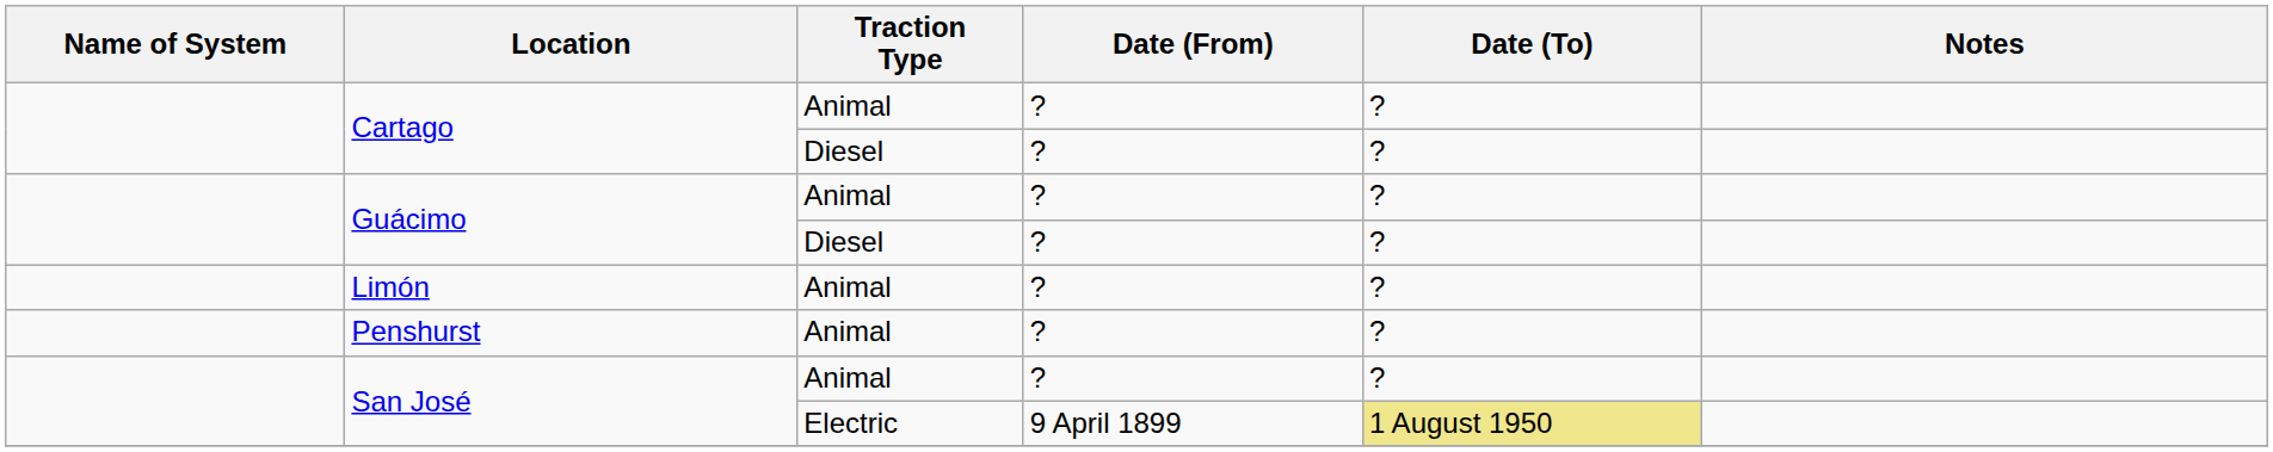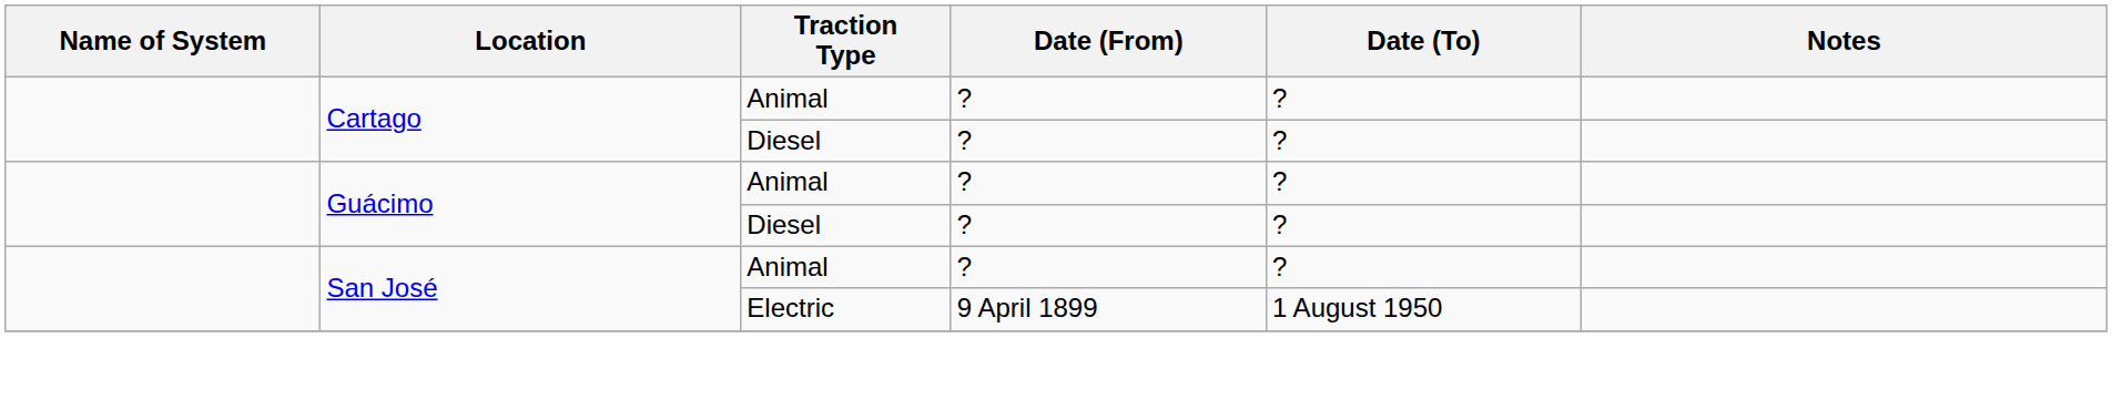 <table class="wikitable" width=100%>
 <tr>
 <th width=15%>Name of System</th>
 <th width=20%>Location</th>
 <th width=10%>Traction<br>Type</th>
 <th width=15%>Date (From)</th>
 <th width=15%>Date (To)</th>
 <th width=25%>Notes</th>
 </tr>
 <tr>
 <td rowspan="2"> </td>
 <td rowspan="2"><a href='#'>Cartago</a></td>
 <td>Animal</td>
 <td>?</td>
 <td>?</td>
 <td> </td>
 </tr>
 <tr>
 <td>Diesel</td>
 <td>?</td>
 <td>?</td>
 <td> </td>
 </tr>
 <tr>
 <td rowspan="2"> </td>
 <td rowspan="2"><a href='#'>Guácimo</a></td>
 <td>Animal</td>
 <td>?</td>
 <td>?</td>
 <td> </td>
 </tr>
 <tr>
 <td>Diesel</td>
 <td>?</td>
 <td>?</td>
 <td> </td>
 </tr>
 <tr>
-<td> </td>
-<td><a href='#'>Limón</a></td>
-<td>Animal</td>
-<td>?</td>
-<td>?</td>
-<td> </td>
-</tr>
-<tr>
-<td> </td>
-<td><a href='#'>Penshurst</a></td>
-<td>Animal</td>
-<td>?</td>
-<td>?</td>
-<td> </td>
-</tr>
-<tr>
 <td rowspan="2"> </td>
 <td rowspan="2"><a href='#'>San José</a></td>
 <td>Animal</td>
 <td>?</td>
 <td>?</td>
 <td> </td>
 </tr>
 <tr>
 <td>Electric</td>
 <td>9 April 1899</td>
-<td style="background: khaki;">1 August 1950</td>
+<td>1 August 1950</td>
 <td> </td>
 </tr>
 <tr>
 </tr>
 </table>
